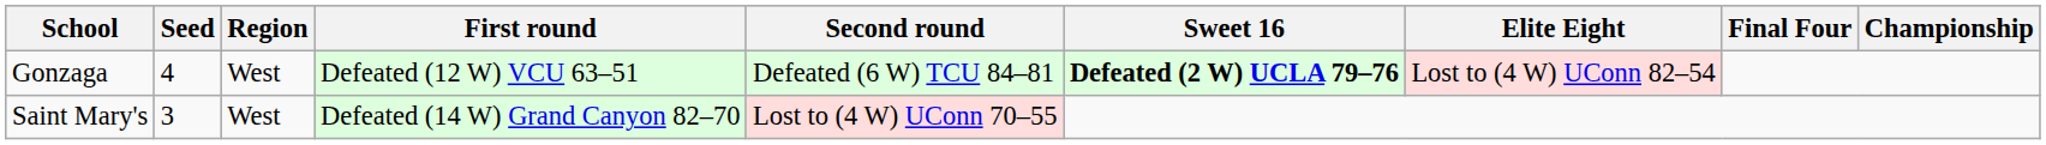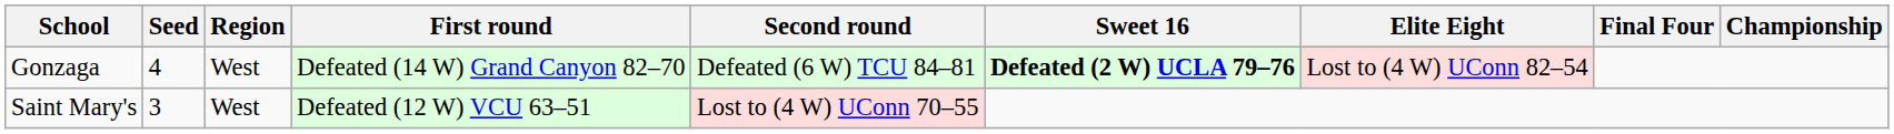 <table class="sortable wikitable" style="white-space:nowrap; font-size:90%;">
 <tr>
 <th>School</th>
 <th>Seed</th>
 <th>Region</th>
 <th>First round</th>
 <th>Second round</th>
 <th>Sweet 16</th>
 <th>Elite Eight</th>
 <th>Final Four</th>
 <th>Championship</th>
 </tr>
 <tr>
 <td>Gonzaga</td>
 <td>4</td>
 <td>West</td>
-<td style="background:#ddffdd;">Defeated (12 W) <a href='#'>VCU</a> 63–51</td>
+<td style="background:#ddffdd;">Defeated (14 W) <a href='#'>Grand Canyon</a> 82–70</td>
 <td style="background:#ddffdd;">Defeated (6 W) <a href='#'>TCU</a> 84–81</td>
 <td style="background:#ddffdd;"><strong>Defeated (2 W) <a href='#'>UCLA</a> 79–76</strong></td>
 <td style="background:#ffdddd;">Lost to (4 W) <a href='#'>UConn</a> 82–54</td>
 <td colspan=2></td>
 </tr>
 <tr>
 <td>Saint Mary's</td>
 <td>3</td>
 <td>West</td>
-<td style="background:#ddffdd;">Defeated (14 W) <a href='#'>Grand Canyon</a> 82–70</td>
+<td style="background:#ddffdd;">Defeated (12 W) <a href='#'>VCU</a> 63–51</td>
 <td style="background:#ffdddd;">Lost to (4 W) <a href='#'>UConn</a> 70–55</td>
 <td colspan=4></td>
 </tr>
 </table>
